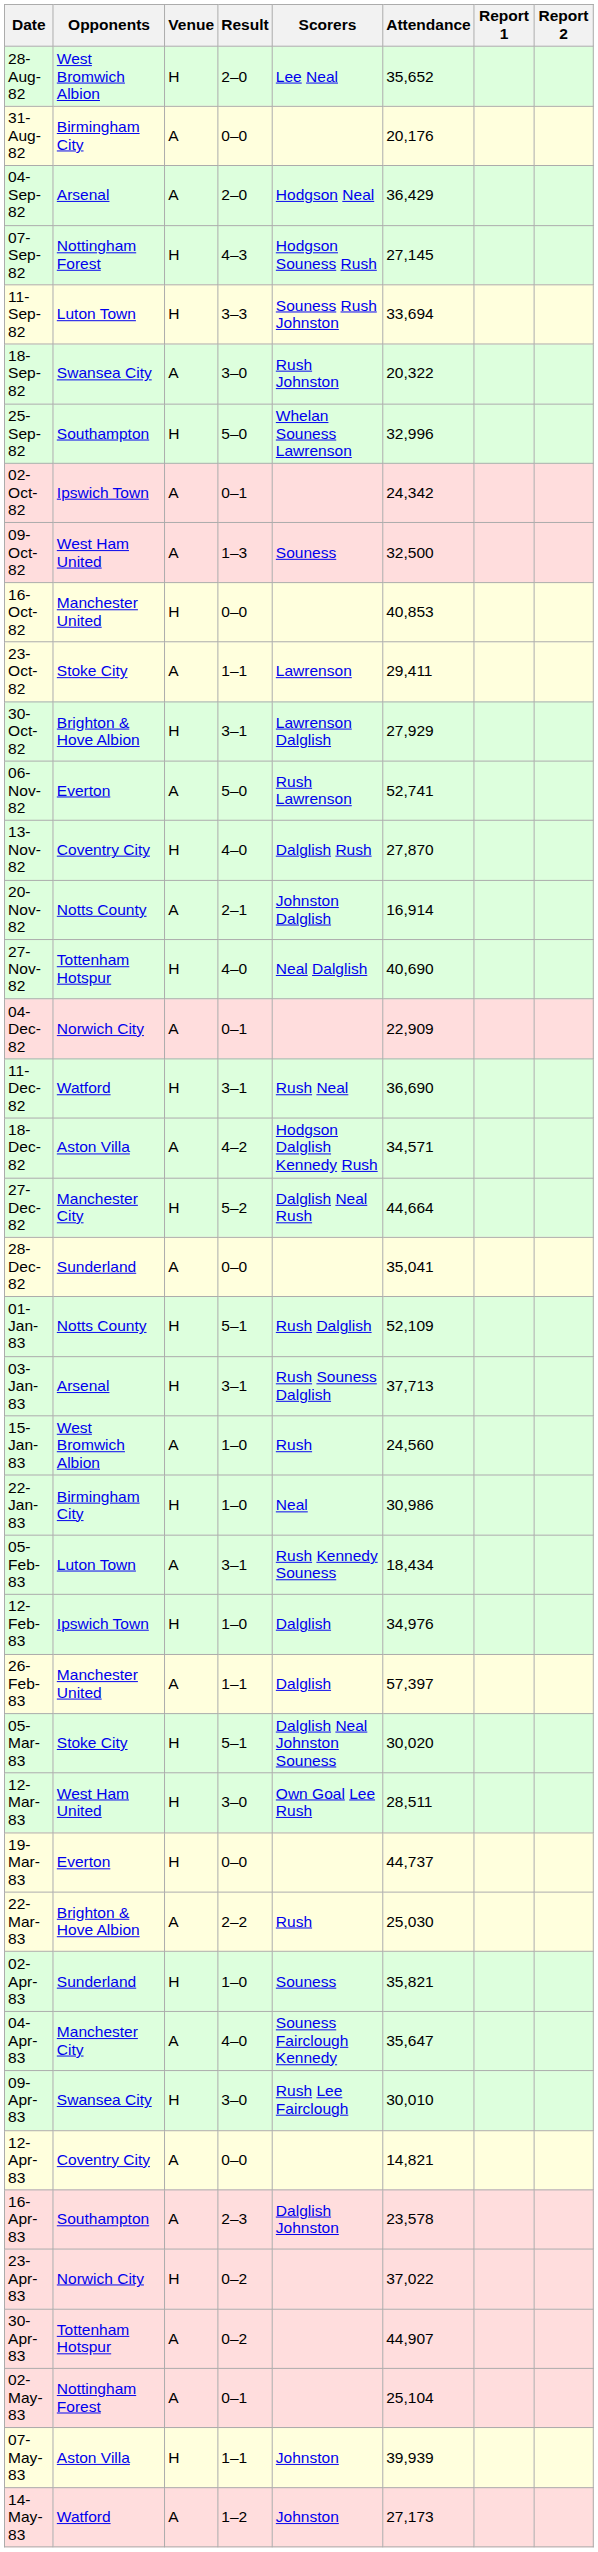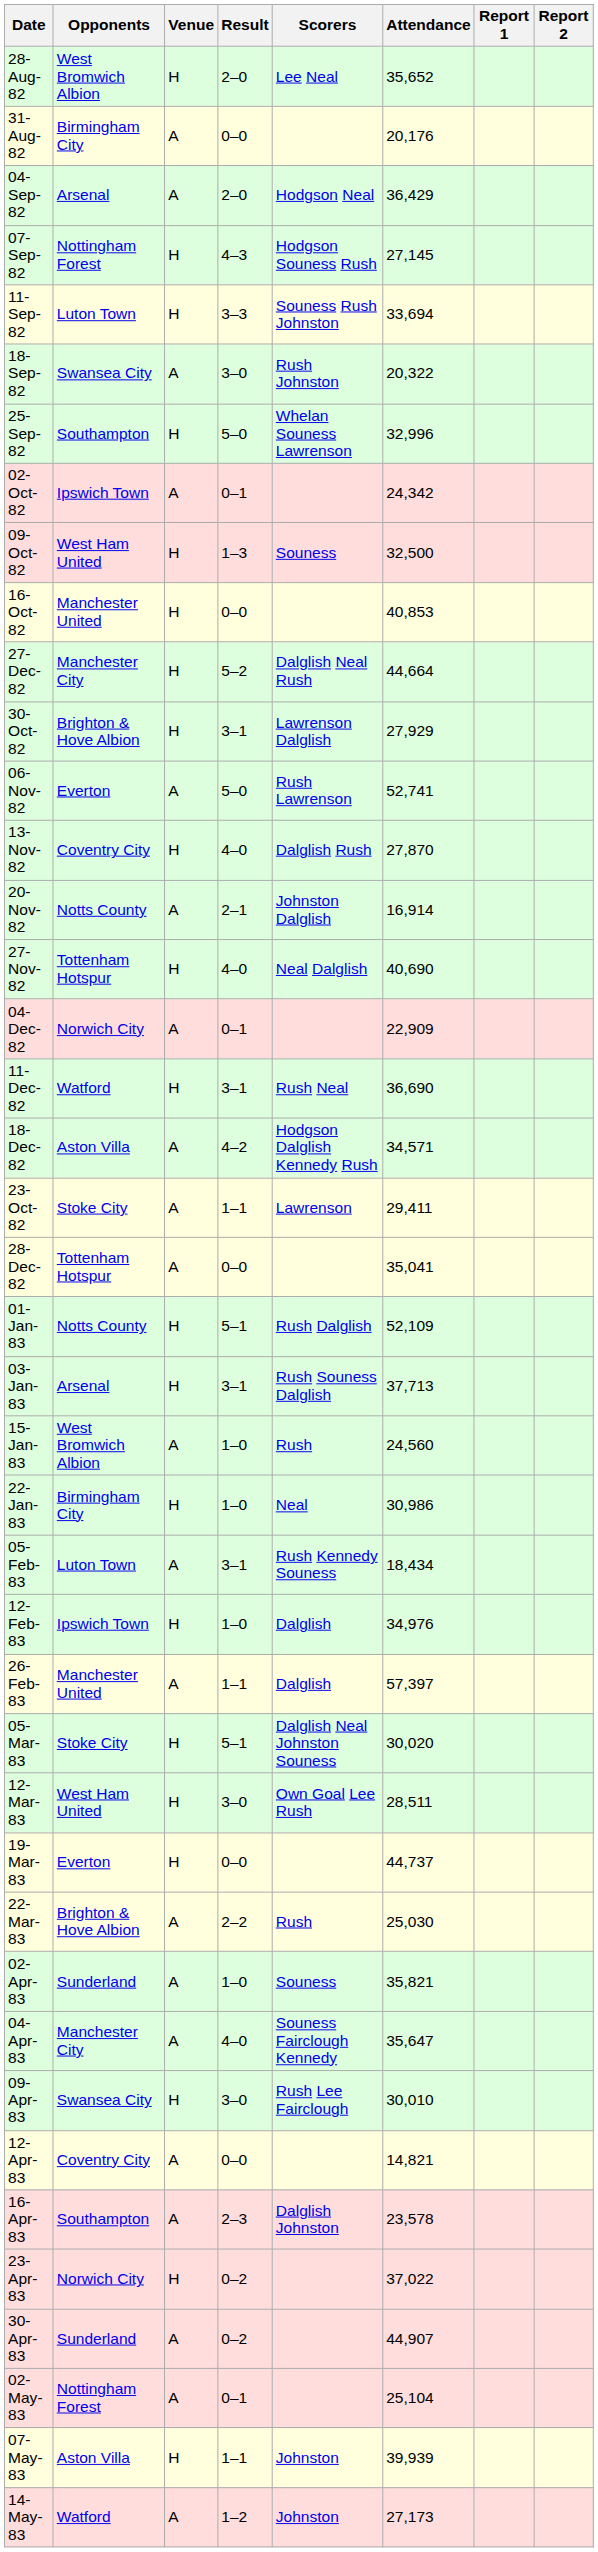 <table class=wikitable>
 <tr>
 <th>Date</th>
 <th>Opponents</th>
 <th>Venue</th>
 <th>Result</th>
 <th>Scorers</th>
 <th>Attendance</th>
 <th>Report 1</th>
 <th>Report 2</th>
 </tr>
 <tr bgcolor="#ddffdd">
 <td>28-Aug-82</td>
 <td><a href='#'>West Bromwich Albion</a></td>
 <td>H</td>
 <td>2–0</td>
 <td><a href='#'>Lee</a>  <a href='#'>Neal</a> </td>
 <td>35,652</td>
 <td></td>
 <td></td>
 </tr>
 <tr bgcolor="#ffffdd">
 <td>31-Aug-82</td>
 <td><a href='#'>Birmingham City</a></td>
 <td>A</td>
 <td>0–0</td>
 <td></td>
 <td>20,176</td>
 <td></td>
 <td></td>
 </tr>
 <tr bgcolor="#ddffdd">
 <td>04-Sep-82</td>
 <td><a href='#'>Arsenal</a></td>
 <td>A</td>
 <td>2–0</td>
 <td><a href='#'>Hodgson</a>  <a href='#'>Neal</a> </td>
 <td>36,429</td>
 <td></td>
 <td></td>
 </tr>
 <tr bgcolor="#ddffdd">
 <td>07-Sep-82</td>
 <td><a href='#'>Nottingham Forest</a></td>
 <td>H</td>
 <td>4–3</td>
 <td><a href='#'>Hodgson</a>  <a href='#'>Souness</a>  <a href='#'>Rush</a> </td>
 <td>27,145</td>
 <td></td>
 <td></td>
 </tr>
 <tr bgcolor="#ffffdd">
 <td>11-Sep-82</td>
 <td><a href='#'>Luton Town</a></td>
 <td>H</td>
 <td>3–3</td>
 <td><a href='#'>Souness</a>  <a href='#'>Rush</a>  <a href='#'>Johnston</a> </td>
 <td>33,694</td>
 <td></td>
 <td></td>
 </tr>
 <tr bgcolor="#ddffdd">
 <td>18-Sep-82</td>
 <td><a href='#'>Swansea City</a></td>
 <td>A</td>
 <td>3–0</td>
 <td><a href='#'>Rush</a>  <a href='#'>Johnston</a> </td>
 <td>20,322</td>
 <td></td>
 <td></td>
 </tr>
 <tr bgcolor="#ddffdd">
 <td>25-Sep-82</td>
 <td><a href='#'>Southampton</a></td>
 <td>H</td>
 <td>5–0</td>
 <td><a href='#'>Whelan</a>  <a href='#'>Souness</a>  <a href='#'>Lawrenson</a> </td>
 <td>32,996</td>
 <td></td>
 <td></td>
 </tr>
 <tr bgcolor="#ffdddd">
 <td>02-Oct-82</td>
 <td><a href='#'>Ipswich Town</a></td>
 <td>A</td>
 <td>0–1</td>
 <td></td>
 <td>24,342</td>
 <td></td>
 <td></td>
 </tr>
 <tr bgcolor="#ffdddd">
 <td>09-Oct-82</td>
 <td><a href='#'>West Ham United</a></td>
-<td>A</td>
+<td>H</td>
 <td>1–3</td>
 <td><a href='#'>Souness</a> </td>
 <td>32,500</td>
 <td></td>
 <td></td>
 </tr>
 <tr bgcolor="#ffffdd">
 <td>16-Oct-82</td>
 <td><a href='#'>Manchester United</a></td>
 <td>H</td>
 <td>0–0</td>
 <td></td>
 <td>40,853</td>
 <td></td>
 <td></td>
 </tr>
-<tr bgcolor="#ffffdd">
-<td>23-Oct-82</td>
-<td><a href='#'>Stoke City</a></td>
-<td>A</td>
-<td>1–1</td>
-<td><a href='#'>Lawrenson</a> </td>
-<td>29,411</td>
+<tr bgcolor="#ddffdd">
+<td>27-Dec-82</td>
+<td><a href='#'>Manchester City</a></td>
+<td>H</td>
+<td>5–2</td>
+<td><a href='#'>Dalglish</a>  <a href='#'>Neal</a>  <a href='#'>Rush</a> </td>
+<td>44,664</td>
 <td></td>
 <td></td>
 </tr>
 <tr bgcolor="#ddffdd">
 <td>30-Oct-82</td>
 <td><a href='#'>Brighton & Hove Albion</a></td>
 <td>H</td>
 <td>3–1</td>
 <td><a href='#'>Lawrenson</a>  <a href='#'>Dalglish</a> </td>
 <td>27,929</td>
 <td></td>
 <td></td>
 </tr>
 <tr bgcolor="#ddffdd">
 <td>06-Nov-82</td>
 <td><a href='#'>Everton</a></td>
 <td>A</td>
 <td>5–0</td>
 <td><a href='#'>Rush</a>  <a href='#'>Lawrenson</a> </td>
 <td>52,741</td>
 <td></td>
 <td></td>
 </tr>
 <tr bgcolor="#ddffdd">
 <td>13-Nov-82</td>
 <td><a href='#'>Coventry City</a></td>
 <td>H</td>
 <td>4–0</td>
 <td><a href='#'>Dalglish</a>  <a href='#'>Rush</a> </td>
 <td>27,870</td>
 <td></td>
 <td></td>
 </tr>
 <tr bgcolor="#ddffdd">
 <td>20-Nov-82</td>
 <td><a href='#'>Notts County</a></td>
 <td>A</td>
 <td>2–1</td>
 <td><a href='#'>Johnston</a>  <a href='#'>Dalglish</a> </td>
 <td>16,914</td>
 <td></td>
 <td></td>
 </tr>
 <tr bgcolor="#ddffdd">
 <td>27-Nov-82</td>
 <td><a href='#'>Tottenham Hotspur</a></td>
 <td>H</td>
 <td>4–0</td>
 <td><a href='#'>Neal</a>  <a href='#'>Dalglish</a> </td>
 <td>40,690</td>
 <td></td>
 <td></td>
 </tr>
 <tr bgcolor="#ffdddd">
 <td>04-Dec-82</td>
 <td><a href='#'>Norwich City</a></td>
 <td>A</td>
 <td>0–1</td>
 <td></td>
 <td>22,909</td>
 <td></td>
 <td></td>
 </tr>
 <tr bgcolor="#ddffdd">
 <td>11-Dec-82</td>
 <td><a href='#'>Watford</a></td>
 <td>H</td>
 <td>3–1</td>
 <td><a href='#'>Rush</a>  <a href='#'>Neal</a> </td>
 <td>36,690</td>
 <td></td>
 <td></td>
 </tr>
 <tr bgcolor="#ddffdd">
 <td>18-Dec-82</td>
 <td><a href='#'>Aston Villa</a></td>
 <td>A</td>
 <td>4–2</td>
 <td><a href='#'>Hodgson</a>  <a href='#'>Dalglish</a>  <a href='#'>Kennedy</a>  <a href='#'>Rush</a> </td>
 <td>34,571</td>
 <td></td>
 <td></td>
 </tr>
-<tr bgcolor="#ddffdd">
-<td>27-Dec-82</td>
-<td><a href='#'>Manchester City</a></td>
-<td>H</td>
-<td>5–2</td>
-<td><a href='#'>Dalglish</a>  <a href='#'>Neal</a>  <a href='#'>Rush</a> </td>
-<td>44,664</td>
+<tr bgcolor="#ffffdd">
+<td>23-Oct-82</td>
+<td><a href='#'>Stoke City</a></td>
+<td>A</td>
+<td>1–1</td>
+<td><a href='#'>Lawrenson</a> </td>
+<td>29,411</td>
 <td></td>
 <td></td>
 </tr>
 <tr bgcolor="#ffffdd">
 <td>28-Dec-82</td>
-<td><a href='#'>Sunderland</a></td>
+<td><a href='#'>Tottenham Hotspur</a></td>
 <td>A</td>
 <td>0–0</td>
 <td></td>
 <td>35,041</td>
 <td></td>
 <td></td>
 </tr>
 <tr bgcolor="#ddffdd">
 <td>01-Jan-83</td>
 <td><a href='#'>Notts County</a></td>
 <td>H</td>
 <td>5–1</td>
 <td><a href='#'>Rush</a>  <a href='#'>Dalglish</a> </td>
 <td>52,109</td>
 <td></td>
 <td></td>
 </tr>
 <tr bgcolor="#ddffdd">
 <td>03-Jan-83</td>
 <td><a href='#'>Arsenal</a></td>
 <td>H</td>
 <td>3–1</td>
 <td><a href='#'>Rush</a>  <a href='#'>Souness</a>  <a href='#'>Dalglish</a> </td>
 <td>37,713</td>
 <td></td>
 <td></td>
 </tr>
 <tr bgcolor="#ddffdd">
 <td>15-Jan-83</td>
 <td><a href='#'>West Bromwich Albion</a></td>
 <td>A</td>
 <td>1–0</td>
 <td><a href='#'>Rush</a> </td>
 <td>24,560</td>
 <td></td>
 <td></td>
 </tr>
 <tr bgcolor="#ddffdd">
 <td>22-Jan-83</td>
 <td><a href='#'>Birmingham City</a></td>
 <td>H</td>
 <td>1–0</td>
 <td><a href='#'>Neal</a> </td>
 <td>30,986</td>
 <td></td>
 <td></td>
 </tr>
 <tr bgcolor="#ddffdd">
 <td>05-Feb-83</td>
 <td><a href='#'>Luton Town</a></td>
 <td>A</td>
 <td>3–1</td>
 <td><a href='#'>Rush</a>  <a href='#'>Kennedy</a>  <a href='#'>Souness</a> </td>
 <td>18,434</td>
 <td></td>
 <td></td>
 </tr>
 <tr bgcolor="#ddffdd">
 <td>12-Feb-83</td>
 <td><a href='#'>Ipswich Town</a></td>
 <td>H</td>
 <td>1–0</td>
 <td><a href='#'>Dalglish</a> </td>
 <td>34,976</td>
 <td></td>
 <td></td>
 </tr>
 <tr bgcolor="#ffffdd">
 <td>26-Feb-83</td>
 <td><a href='#'>Manchester United</a></td>
 <td>A</td>
 <td>1–1</td>
 <td><a href='#'>Dalglish</a> </td>
 <td>57,397</td>
 <td></td>
 <td></td>
 </tr>
 <tr bgcolor="#ddffdd">
 <td>05-Mar-83</td>
 <td><a href='#'>Stoke City</a></td>
 <td>H</td>
 <td>5–1</td>
 <td><a href='#'>Dalglish</a>  <a href='#'>Neal</a>  <a href='#'>Johnston</a>  <a href='#'>Souness</a> </td>
 <td>30,020</td>
 <td></td>
 <td></td>
 </tr>
 <tr bgcolor="#ddffdd">
 <td>12-Mar-83</td>
 <td><a href='#'>West Ham United</a></td>
 <td>H</td>
 <td>3–0</td>
 <td><a href='#'>Own Goal</a>  <a href='#'>Lee</a>  <a href='#'>Rush</a> </td>
 <td>28,511</td>
 <td></td>
 <td></td>
 </tr>
 <tr bgcolor="#ffffdd">
 <td>19-Mar-83</td>
 <td><a href='#'>Everton</a></td>
 <td>H</td>
 <td>0–0</td>
 <td></td>
 <td>44,737</td>
 <td></td>
 <td></td>
 </tr>
 <tr bgcolor="#ffffdd">
 <td>22-Mar-83</td>
 <td><a href='#'>Brighton & Hove Albion</a></td>
 <td>A</td>
 <td>2–2</td>
 <td><a href='#'>Rush</a> </td>
 <td>25,030</td>
 <td></td>
 <td></td>
 </tr>
 <tr bgcolor="#ddffdd">
 <td>02-Apr-83</td>
 <td><a href='#'>Sunderland</a></td>
-<td>H</td>
+<td>A</td>
 <td>1–0</td>
 <td><a href='#'>Souness</a> </td>
 <td>35,821</td>
 <td></td>
 <td></td>
 </tr>
 <tr bgcolor="#ddffdd">
 <td>04-Apr-83</td>
 <td><a href='#'>Manchester City</a></td>
 <td>A</td>
 <td>4–0</td>
 <td><a href='#'>Souness</a>  <a href='#'>Fairclough</a>  <a href='#'>Kennedy</a> </td>
 <td>35,647</td>
 <td></td>
 <td></td>
 </tr>
 <tr bgcolor="#ddffdd">
 <td>09-Apr-83</td>
 <td><a href='#'>Swansea City</a></td>
 <td>H</td>
 <td>3–0</td>
 <td><a href='#'>Rush</a>  <a href='#'>Lee</a>  <a href='#'>Fairclough</a> </td>
 <td>30,010</td>
 <td></td>
 <td></td>
 </tr>
 <tr bgcolor="#ffffdd">
 <td>12-Apr-83</td>
 <td><a href='#'>Coventry City</a></td>
 <td>A</td>
 <td>0–0</td>
 <td></td>
 <td>14,821</td>
 <td></td>
 <td></td>
 </tr>
 <tr bgcolor="#ffdddd">
 <td>16-Apr-83</td>
 <td><a href='#'>Southampton</a></td>
 <td>A</td>
 <td>2–3</td>
 <td><a href='#'>Dalglish</a>  <a href='#'>Johnston</a> </td>
 <td>23,578</td>
 <td></td>
 <td></td>
 </tr>
 <tr bgcolor="#ffdddd">
 <td>23-Apr-83</td>
 <td><a href='#'>Norwich City</a></td>
 <td>H</td>
 <td>0–2</td>
 <td></td>
 <td>37,022</td>
 <td></td>
 <td></td>
 </tr>
 <tr bgcolor="#ffdddd">
 <td>30-Apr-83</td>
-<td><a href='#'>Tottenham Hotspur</a></td>
+<td><a href='#'>Sunderland</a></td>
 <td>A</td>
 <td>0–2</td>
 <td></td>
 <td>44,907</td>
 <td></td>
 <td></td>
 </tr>
 <tr bgcolor="#ffdddd">
 <td>02-May-83</td>
 <td><a href='#'>Nottingham Forest</a></td>
 <td>A</td>
 <td>0–1</td>
 <td></td>
 <td>25,104</td>
 <td></td>
 <td></td>
 </tr>
 <tr bgcolor="#ffffdd">
 <td>07-May-83</td>
 <td><a href='#'>Aston Villa</a></td>
 <td>H</td>
 <td>1–1</td>
 <td><a href='#'>Johnston</a> </td>
 <td>39,939</td>
 <td></td>
 <td></td>
 </tr>
 <tr bgcolor="#ffdddd">
 <td>14-May-83</td>
 <td><a href='#'>Watford</a></td>
 <td>A</td>
 <td>1–2</td>
 <td><a href='#'>Johnston</a> </td>
 <td>27,173</td>
 <td></td>
 <td></td>
 </tr>
 </table>
